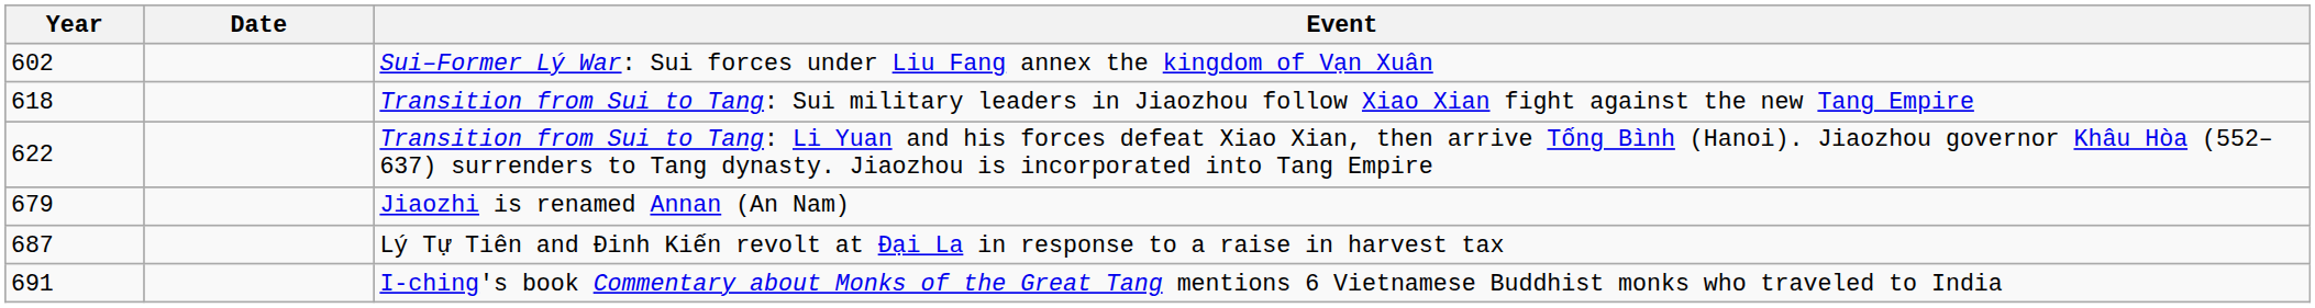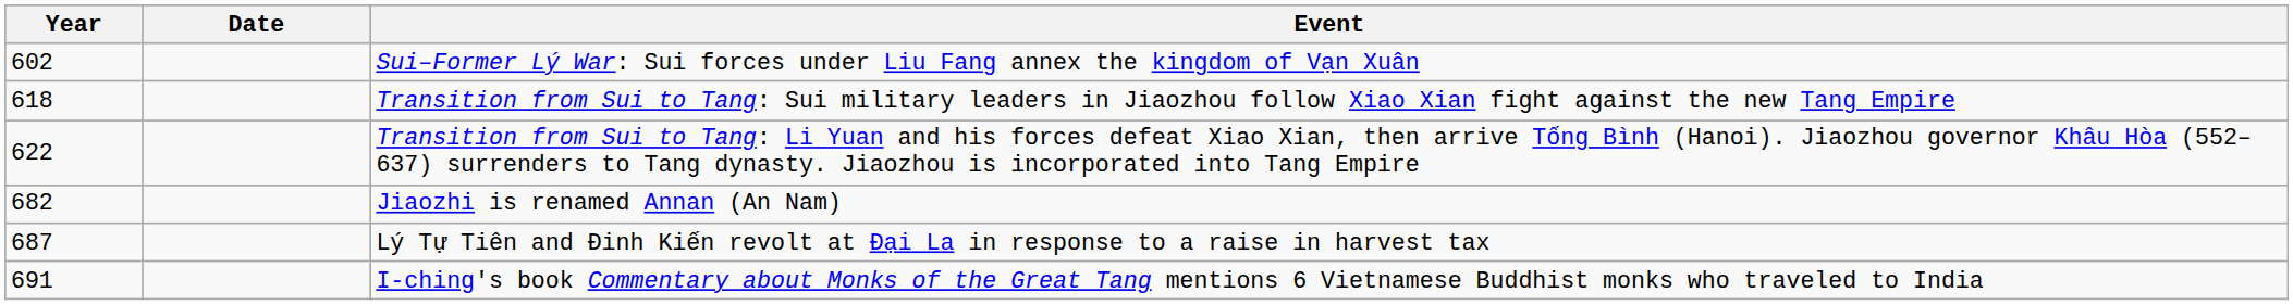 <table class="wikitable" width="100%">
 <tr>
 <th style="width:6%">Year</th>
 <th style="width:10%">Date</th>
 <th>Event</th>
 </tr>
 <tr>
 <td>602</td>
 <td></td>
 <td><em><a href='#'>Sui–Former Lý War</a></em>: Sui forces under <a href='#'>Liu Fang</a> annex the <a href='#'>kingdom of Vạn Xuân</a></td>
 </tr>
 <tr>
 <td>618</td>
 <td></td>
 <td><em><a href='#'>Transition from Sui to Tang</a></em>: Sui military leaders in Jiaozhou follow <a href='#'>Xiao Xian</a> fight against the new <a href='#'>Tang Empire</a></td>
 </tr>
 <tr>
 <td>622</td>
 <td></td>
 <td><em><a href='#'>Transition from Sui to Tang</a></em>: <a href='#'>Li Yuan</a> and his forces defeat Xiao Xian, then arrive <a href='#'>Tống Bình</a> (Hanoi). Jiaozhou governor <a href='#'>Khâu Hòa</a> (552–637) surrenders to Tang dynasty. Jiaozhou is incorporated into Tang Empire</td>
 </tr>
 <tr>
-<td>679</td>
+<td>682</td>
 <td></td>
 <td><a href='#'>Jiaozhi</a> is renamed <a href='#'>Annan</a> (An Nam)</td>
 </tr>
 <tr>
 <td>687</td>
 <td></td>
 <td>Lý Tự Tiên and Đinh Kiến revolt at <a href='#'>Đại La</a> in response to a raise in harvest tax</td>
 </tr>
 <tr>
 <td>691</td>
 <td></td>
 <td><a href='#'>I-ching</a>'s book <em><a href='#'>Commentary about Monks of the Great Tang</a></em> mentions 6 Vietnamese Buddhist monks who traveled to India</td>
 </tr>
 </table>
